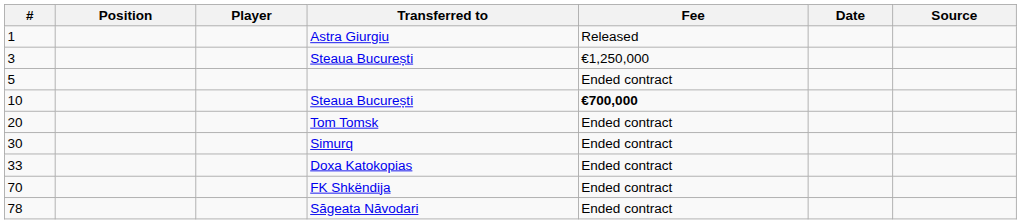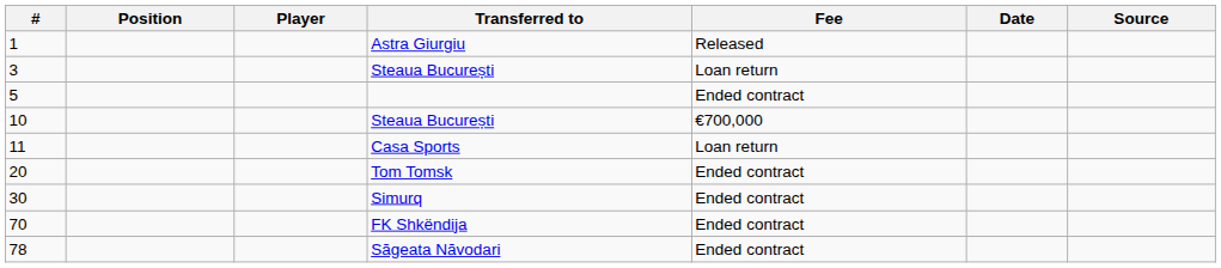 <table class="wikitable sortable" style="width:90%; text-align:center; font-size:95%; text-align:left;">
 <tr>
 <th>#</th>
 <th>Position</th>
 <th>Player</th>
 <th>Transferred to</th>
 <th>Fee</th>
 <th>Date</th>
 <th>Source</th>
 </tr>
 <tr>
 <td>1</td>
 <td></td>
 <td></td>
 <td> <a href='#'>Astra Giurgiu</a></td>
 <td>Released</td>
 <td></td>
 <td></td>
 </tr>
 <tr>
 <td>3</td>
 <td></td>
 <td></td>
 <td> <a href='#'>Steaua București</a></td>
-<td>€1,250,000</td>
+<td>Loan return</td>
 <td></td>
 <td></td>
 </tr>
 <tr>
 <td>5</td>
 <td></td>
 <td></td>
 <td></td>
 <td>Ended contract</td>
 <td></td>
 <td></td>
 </tr>
 <tr>
 <td>10</td>
 <td></td>
 <td></td>
 <td> <a href='#'>Steaua București</a></td>
-<td><strong>€700,000</strong></td>
+<td>€700,000</td>
+<td></td>
+<td></td>
+</tr>
+<tr>
+<td>11</td>
+<td></td>
+<td></td>
+<td> <a href='#'>Casa Sports</a></td>
+<td>Loan return</td>
 <td></td>
 <td></td>
 </tr>
 <tr>
 <td>20</td>
 <td></td>
 <td></td>
 <td> <a href='#'>Tom Tomsk</a></td>
 <td>Ended contract</td>
 <td></td>
 <td></td>
 </tr>
 <tr>
 <td>30</td>
 <td></td>
 <td></td>
 <td> <a href='#'>Simurq</a></td>
-<td>Ended contract</td>
-<td></td>
-<td></td>
-</tr>
-<tr>
-<td>33</td>
-<td></td>
-<td></td>
-<td> <a href='#'>Doxa Katokopias</a></td>
 <td>Ended contract</td>
 <td></td>
 <td></td>
 </tr>
 <tr>
 <td>70</td>
 <td></td>
 <td></td>
 <td> <a href='#'>FK Shkëndija</a></td>
 <td>Ended contract</td>
 <td></td>
 <td></td>
 </tr>
 <tr>
 <td>78</td>
 <td></td>
 <td></td>
 <td> <a href='#'>Săgeata Năvodari</a></td>
 <td>Ended contract</td>
 <td></td>
 <td></td>
 </tr>
 </table>
